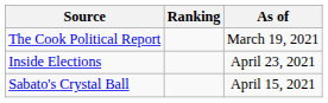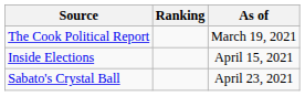 <table class="wikitable" style="text-align:center">
 <tr>
 <th>Source</th>
 <th>Ranking</th>
 <th>As of</th>
 </tr>
 <tr>
 <td align=left><a href='#'>The Cook Political Report</a></td>
 <td></td>
 <td>March 19, 2021</td>
 </tr>
 <tr>
 <td align=left><a href='#'>Inside Elections</a></td>
 <td></td>
-<td>April 23, 2021</td>
+<td>April 15, 2021</td>
 </tr>
 <tr>
 <td align=left><a href='#'>Sabato's Crystal Ball</a></td>
 <td></td>
-<td>April 15, 2021</td>
+<td>April 23, 2021</td>
 </tr>
 </table>
